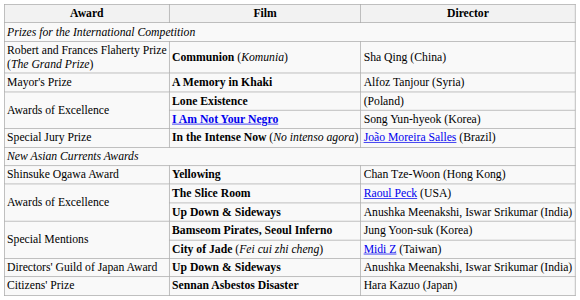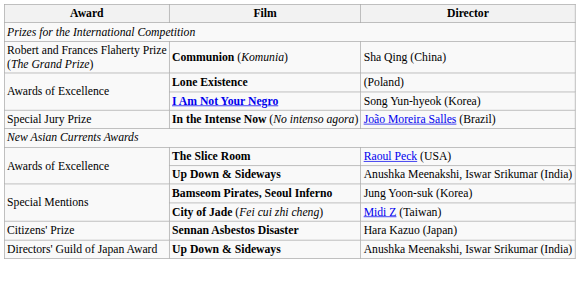 <table class="wikitable">
 <tr>
 <th>Award</th>
 <th>Film</th>
 <th>Director</th>
 </tr>
 <tr>
 <td colspan="3"><em>Prizes for the International Competition</em></td>
 </tr>
 <tr>
 <td>Robert and Frances Flaherty Prize<br>(<em>The Grand Prize</em>)</td>
 <td><strong>Communion</strong> (<em>Komunia</em>)</td>
 <td>Sha Qing (China)</td>
-</tr>
-<tr>
-<td>Mayor's Prize<br></td>
-<td><strong>A Memory in Khaki</strong></td>
-<td>Alfoz Tanjour (Syria)</td>
 </tr>
 <tr>
 <td rowspan="2">Awards of Excellence</td>
 <td><strong>Lone Existence</strong></td>
 <td> (Poland)</td>
 </tr>
 <tr>
 <td><strong><a href='#'>I Am Not Your Negro</a></strong></td>
 <td>Song Yun-hyeok (Korea)</td>
 </tr>
 <tr>
 <td>Special Jury Prize</td>
 <td><strong>In the Intense Now</strong> (<em>No intenso agora</em>)</td>
 <td><a href='#'>João Moreira Salles</a> (Brazil)</td>
 </tr>
 <tr>
 <td colspan="3"><em>New Asian Currents Awards</em></td>
-</tr>
-<tr>
-<td>Shinsuke Ogawa Award</td>
-<td><strong>Yellowing</strong></td>
-<td>Chan Tze-Woon (Hong Kong)</td>
 </tr>
 <tr>
 <td rowspan="2">Awards of Excellence</td>
 <td><strong>The Slice Room</strong></td>
 <td><a href='#'>Raoul Peck</a> (USA)</td>
 </tr>
 <tr>
 <td><strong>Up Down & Sideways</strong></td>
 <td>Anushka Meenakshi, Iswar Srikumar (India)</td>
 </tr>
 <tr>
 <td rowspan="2">Special Mentions</td>
 <td><strong>Bamseom Pirates, Seoul Inferno</strong></td>
 <td>Jung Yoon-suk (Korea)</td>
 </tr>
 <tr>
 <td><strong>City of Jade</strong> (<em>Fei cui zhi cheng</em>)</td>
 <td><a href='#'>Midi Z</a> (Taiwan)</td>
 </tr>
 <tr>
+<td>Citizens' Prize</td>
+<td><strong>Sennan Asbestos Disaster</strong></td>
+<td>Hara Kazuo (Japan)</td>
+</tr>
+<tr>
 <td>Directors' Guild of Japan Award</td>
 <td><strong>Up Down & Sideways</strong></td>
 <td>Anushka Meenakshi, Iswar Srikumar (India)</td>
 </tr>
-<tr>
-<td>Citizens' Prize</td>
-<td><strong>Sennan Asbestos Disaster</strong></td>
-<td>Hara Kazuo (Japan)</td>
-</tr>
 </table>
